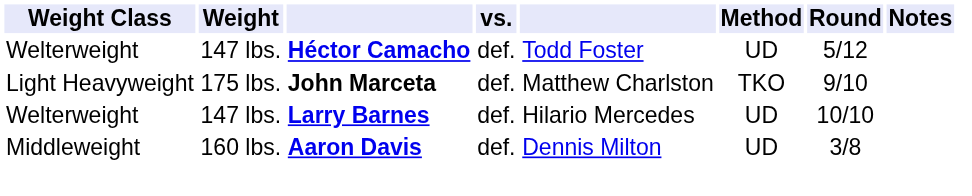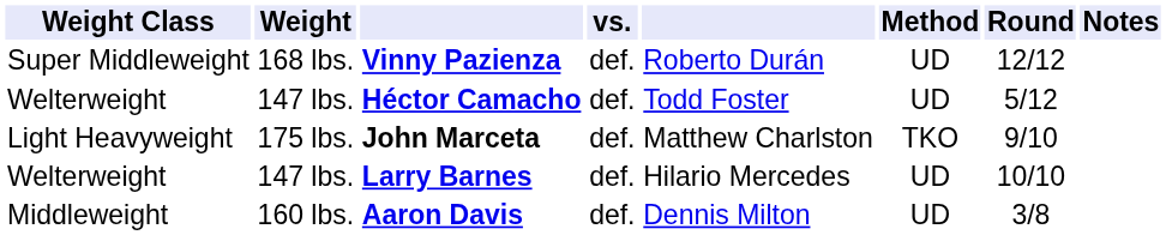 <table class="toccolours" style="font-size: 85%;">
 <tr>
 <th style="background:#e6e8fa; color:#000; text-align:center;">Weight Class</th>
 <th style="background:#e6e8fa; color:#000; text-align:center;">Weight</th>
 <th style="background:#e6e8fa; color:#000; text-align:center;"></th>
 <th style="background:#e6e8fa; color:#000; text-align:center;">vs.</th>
 <th style="background:#e6e8fa; color:#000; text-align:center;"></th>
 <th style="background:#e6e8fa; color:#000; text-align:center;">Method</th>
 <th style="background:#e6e8fa; color:#000; text-align:center;">Round</th>
 <th style="background:#e6e8fa; color:#000; text-align:center;">Notes</th>
+</tr>
+<tr>
+<td>Super Middleweight</td>
+<td>168 lbs.</td>
+<td><strong><a href='#'>Vinny Pazienza</a></strong></td>
+<td>def.</td>
+<td><a href='#'>Roberto Durán</a></td>
+<td align=center>UD</td>
+<td align=center>12/12</td>
+<td></td>
 </tr>
 <tr>
 <td>Welterweight</td>
 <td>147 lbs.</td>
 <td><strong><a href='#'>Héctor Camacho</a></strong></td>
 <td>def.</td>
 <td><a href='#'>Todd Foster</a></td>
 <td align=center>UD</td>
 <td align=center>5/12</td>
 </tr>
 <tr>
 <td>Light Heavyweight</td>
 <td>175 lbs.</td>
 <td><strong>John Marceta</strong></td>
 <td>def.</td>
 <td>Matthew Charlston</td>
 <td align=center>TKO</td>
 <td align=center>9/10</td>
 </tr>
 <tr>
 <td>Welterweight</td>
 <td>147 lbs.</td>
 <td><strong><a href='#'>Larry Barnes</a></strong></td>
 <td>def.</td>
 <td>Hilario Mercedes</td>
 <td align=center>UD</td>
 <td align=center>10/10</td>
 </tr>
 <tr>
 <td>Middleweight</td>
 <td>160 lbs.</td>
 <td><strong><a href='#'>Aaron Davis</a></strong></td>
 <td>def.</td>
 <td><a href='#'>Dennis Milton</a></td>
 <td align=center>UD</td>
 <td align=center>3/8</td>
 </tr>
 </table>
